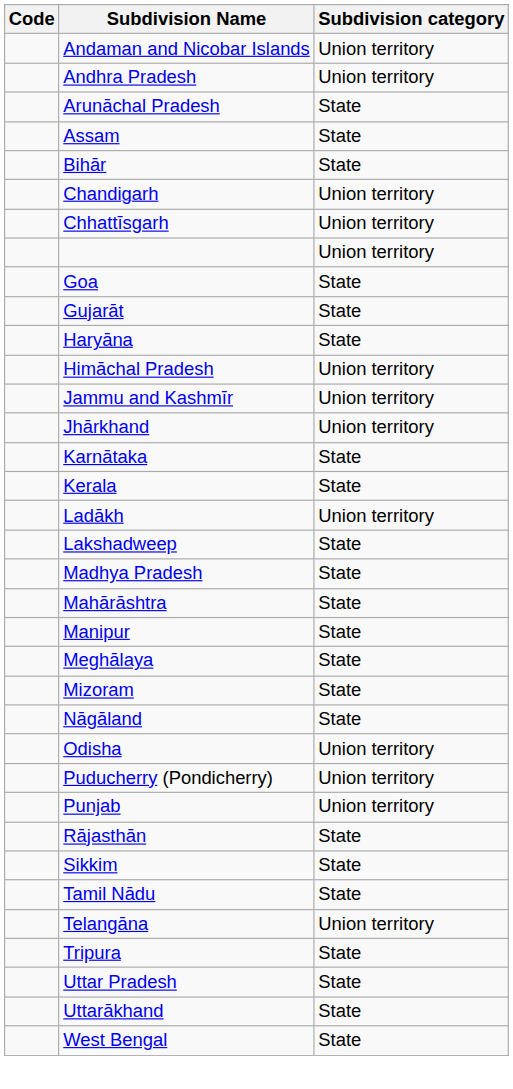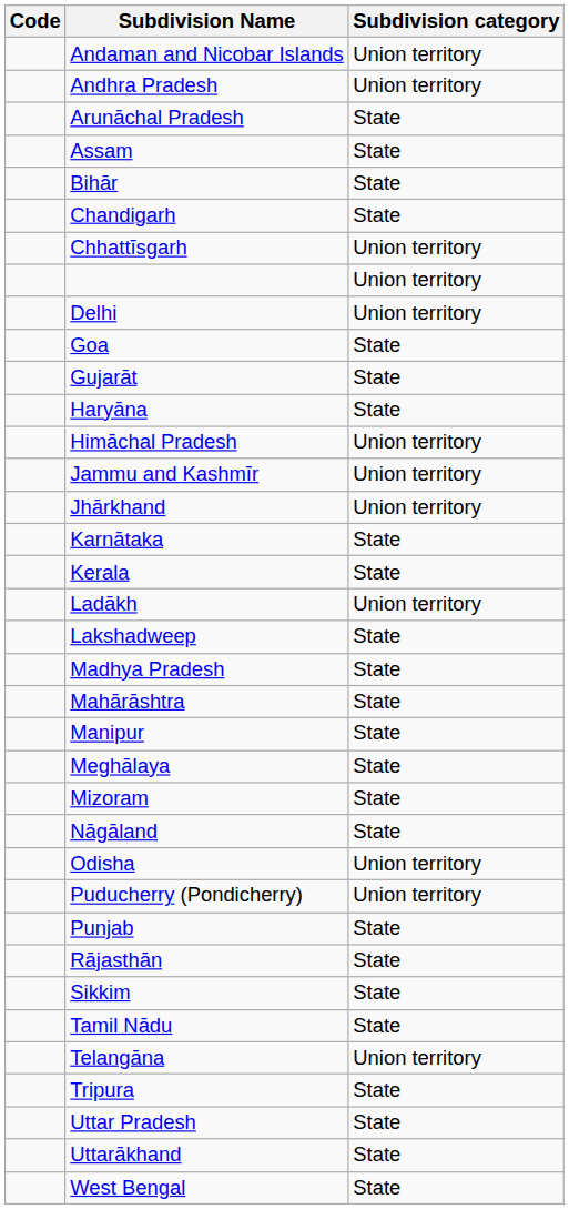 <table class="wikitable sortable">
 <tr>
 <th>Code</th>
 <th>Subdivision Name</th>
 <th>Subdivision category</th>
 </tr>
 <tr>
 <td></td>
 <td><a href='#'>Andaman and Nicobar Islands</a></td>
 <td>Union territory</td>
 </tr>
 <tr>
 <td></td>
 <td><a href='#'>Andhra Pradesh</a></td>
 <td>Union territory</td>
 </tr>
 <tr>
 <td></td>
 <td><a href='#'>Arunāchal Pradesh</a></td>
 <td>State</td>
 </tr>
 <tr>
 <td></td>
 <td><a href='#'>Assam</a></td>
 <td>State</td>
 </tr>
 <tr>
 <td></td>
 <td><a href='#'>Bihār</a></td>
 <td>State</td>
 </tr>
 <tr>
 <td></td>
 <td><a href='#'>Chandigarh</a></td>
-<td>Union territory</td>
+<td>State</td>
 </tr>
 <tr>
 <td></td>
 <td><a href='#'>Chhattīsgarh</a></td>
 <td>Union territory</td>
 </tr>
 <tr>
 <td></td>
 <td></td>
+<td>Union territory</td>
+</tr>
+<tr>
+<td></td>
+<td><a href='#'>Delhi</a></td>
 <td>Union territory</td>
 </tr>
 <tr>
 <td></td>
 <td><a href='#'>Goa</a></td>
 <td>State</td>
 </tr>
 <tr>
 <td></td>
 <td><a href='#'>Gujarāt</a></td>
 <td>State</td>
 </tr>
 <tr>
 <td></td>
 <td><a href='#'>Haryāna</a></td>
 <td>State</td>
 </tr>
 <tr>
 <td></td>
 <td><a href='#'>Himāchal Pradesh</a></td>
 <td>Union territory</td>
 </tr>
 <tr>
 <td></td>
 <td><a href='#'>Jammu and Kashmīr</a></td>
 <td>Union territory</td>
 </tr>
 <tr>
 <td></td>
 <td><a href='#'>Jhārkhand</a></td>
 <td>Union territory</td>
 </tr>
 <tr>
 <td></td>
 <td><a href='#'>Karnātaka</a></td>
 <td>State</td>
 </tr>
 <tr>
 <td></td>
 <td><a href='#'>Kerala</a></td>
 <td>State</td>
 </tr>
 <tr>
 <td></td>
 <td><a href='#'>Ladākh</a></td>
 <td>Union territory</td>
 </tr>
 <tr>
 <td></td>
 <td><a href='#'>Lakshadweep</a></td>
 <td>State</td>
 </tr>
 <tr>
 <td></td>
 <td><a href='#'>Madhya Pradesh</a></td>
 <td>State</td>
 </tr>
 <tr>
 <td></td>
 <td><a href='#'>Mahārāshtra</a></td>
 <td>State</td>
 </tr>
 <tr>
 <td></td>
 <td><a href='#'>Manipur</a></td>
 <td>State</td>
 </tr>
 <tr>
 <td></td>
 <td><a href='#'>Meghālaya</a></td>
 <td>State</td>
 </tr>
 <tr>
 <td></td>
 <td><a href='#'>Mizoram</a></td>
 <td>State</td>
 </tr>
 <tr>
 <td></td>
 <td><a href='#'>Nāgāland</a></td>
 <td>State</td>
 </tr>
 <tr>
 <td></td>
 <td><a href='#'>Odisha</a></td>
 <td>Union territory</td>
 </tr>
 <tr>
 <td></td>
 <td><a href='#'>Puducherry</a> (Pondicherry)</td>
 <td>Union territory</td>
 </tr>
 <tr>
 <td></td>
 <td><a href='#'>Punjab</a></td>
-<td>Union territory</td>
+<td>State</td>
 </tr>
 <tr>
 <td></td>
 <td><a href='#'>Rājasthān</a></td>
 <td>State</td>
 </tr>
 <tr>
 <td></td>
 <td><a href='#'>Sikkim</a></td>
 <td>State</td>
 </tr>
 <tr>
 <td></td>
 <td><a href='#'>Tamil Nādu</a></td>
 <td>State</td>
 </tr>
 <tr>
 <td></td>
 <td><a href='#'>Telangāna</a></td>
 <td>Union territory</td>
 </tr>
 <tr>
 <td></td>
 <td><a href='#'>Tripura</a></td>
 <td>State</td>
 </tr>
 <tr>
 <td></td>
 <td><a href='#'>Uttar Pradesh</a></td>
 <td>State</td>
 </tr>
 <tr>
 <td></td>
 <td><a href='#'>Uttarākhand</a></td>
 <td>State</td>
 </tr>
 <tr>
 <td></td>
 <td><a href='#'>West Bengal</a></td>
 <td>State</td>
 </tr>
 </table>
